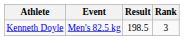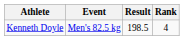 <table class=wikitable style="font-size:90%">
 <tr>
 <th>Athlete</th>
 <th>Event</th>
 <th>Result</th>
 <th>Rank</th>
 </tr>
 <tr>
 <td><a href='#'>Kenneth Doyle</a></td>
 <td><a href='#'>Men's 82.5 kg</a></td>
 <td style="text-align:center;">198.5</td>
-<td style="text-align:center;">3</td>
+<td style="text-align:center;">4</td>
 </tr>
 </table>
